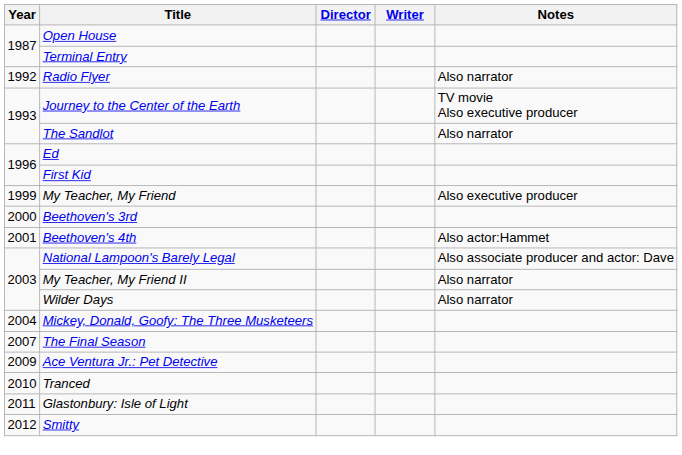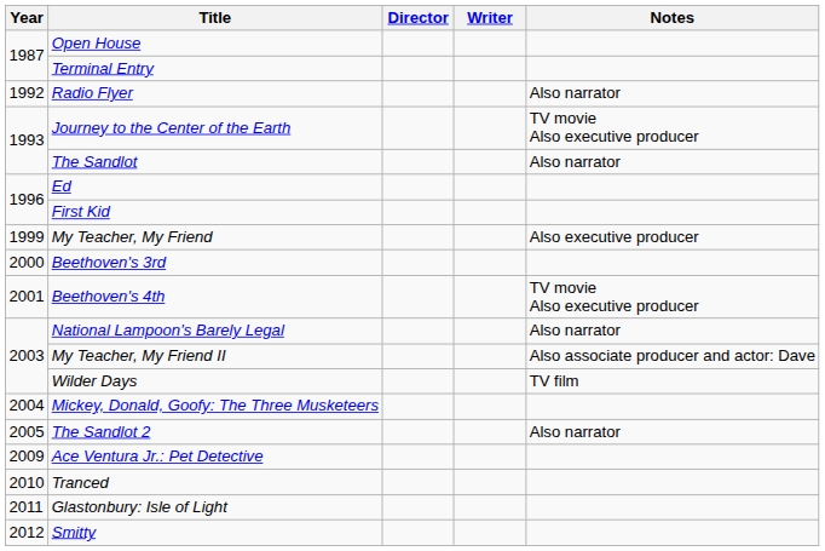 <table class="wikitable plainrowheaders sortable" style="margin-right: 0;">
 <tr>
 <th scope="col">Year</th>
 <th scope="col">Title</th>
 <th scope="col" width="65"><a href='#'>Director</a></th>
 <th scope="col" width="65"><a href='#'>Writer</a></th>
 <th scope="col" class="unsortable">Notes</th>
 </tr>
 <tr>
 <td rowspan=2>1987</td>
 <td><em><a href='#'>Open House</a></em></td>
 <td></td>
 <td></td>
 <td></td>
 </tr>
 <tr>
 <td><em><a href='#'>Terminal Entry</a></em></td>
 <td></td>
 <td></td>
 <td></td>
 </tr>
 <tr>
 <td>1992</td>
 <td><em><a href='#'>Radio Flyer</a></em></td>
 <td></td>
 <td></td>
 <td>Also narrator</td>
 </tr>
 <tr>
 <td rowspan=2>1993</td>
 <td><em><a href='#'>Journey to the Center of the Earth</a></em></td>
 <td></td>
 <td></td>
 <td>TV movie<br>Also executive producer</td>
 </tr>
 <tr>
 <td><em><a href='#'>The Sandlot</a></em></td>
 <td></td>
 <td></td>
 <td>Also narrator</td>
 </tr>
 <tr>
 <td rowspan=2>1996</td>
 <td><em><a href='#'>Ed</a></em></td>
 <td></td>
 <td></td>
 <td></td>
 </tr>
 <tr>
 <td><em><a href='#'>First Kid</a></em></td>
 <td></td>
 <td></td>
 <td></td>
 </tr>
 <tr>
 <td>1999</td>
 <td><em>My Teacher, My Friend</em></td>
 <td></td>
 <td></td>
 <td>Also executive producer</td>
 </tr>
 <tr>
 <td>2000</td>
 <td><em><a href='#'>Beethoven's 3rd</a></em></td>
 <td></td>
 <td></td>
 <td></td>
 </tr>
 <tr>
 <td>2001</td>
 <td><em><a href='#'>Beethoven's 4th</a></em></td>
 <td></td>
 <td></td>
-<td>Also actor:Hammet</td>
+<td>TV movie<br>Also executive producer</td>
 </tr>
 <tr>
 <td rowspan=3>2003</td>
 <td><em><a href='#'>National Lampoon's Barely Legal</a></em></td>
 <td></td>
 <td></td>
-<td>Also associate producer and actor: Dave</td>
+<td>Also narrator</td>
 </tr>
 <tr>
 <td><em>My Teacher, My Friend II</em></td>
 <td></td>
 <td></td>
-<td>Also narrator</td>
+<td>Also associate producer and actor: Dave</td>
 </tr>
 <tr>
 <td><em>Wilder Days</em></td>
 <td></td>
 <td></td>
-<td>Also narrator</td>
+<td>TV film</td>
 </tr>
 <tr>
 <td>2004</td>
 <td><em><a href='#'>Mickey, Donald, Goofy: The Three Musketeers</a></em></td>
 <td></td>
 <td></td>
 <td></td>
 </tr>
 <tr>
-<td>2007</td>
-<td><em><a href='#'>The Final Season</a></em></td>
+<td>2005</td>
+<td><em><a href='#'>The Sandlot 2</a></em></td>
 <td></td>
 <td></td>
-<td></td>
+<td>Also narrator</td>
 </tr>
 <tr>
 <td>2009</td>
 <td><em><a href='#'>Ace Ventura Jr.: Pet Detective</a></em></td>
 <td></td>
 <td></td>
 <td></td>
 </tr>
 <tr>
 <td>2010</td>
 <td><em>Tranced</em></td>
 <td></td>
 <td></td>
 <td></td>
 </tr>
 <tr>
 <td>2011</td>
 <td><em>Glastonbury: Isle of Light</em></td>
 <td></td>
 <td></td>
 <td></td>
 </tr>
 <tr>
 <td>2012</td>
 <td><em><a href='#'>Smitty</a></em></td>
 <td></td>
 <td></td>
 <td></td>
 </tr>
 </table>
